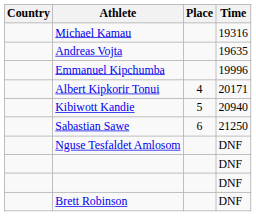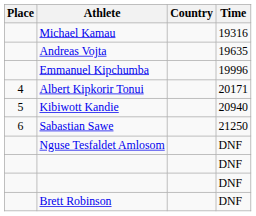 <table class="wikitable">
 <tr>
+<th>Place</th>
+<th>Athlete</th>
 <th>Country</th>
-<th>Athlete</th>
-<th>Place</th>
 <th>Time</th>
 </tr>
 <tr>
+<td align=center></td>
+<td><a href='#'>Michael Kamau</a></td>
 <td></td>
-<td><a href='#'>Michael Kamau</a></td>
-<td align=center></td>
 <td>19316</td>
 </tr>
 <tr>
+<td align=center></td>
+<td><a href='#'>Andreas Vojta</a></td>
 <td></td>
-<td><a href='#'>Andreas Vojta</a></td>
-<td align=center></td>
 <td>19635</td>
 </tr>
 <tr>
+<td align=center></td>
+<td><a href='#'>Emmanuel Kipchumba</a></td>
 <td></td>
-<td><a href='#'>Emmanuel Kipchumba</a></td>
-<td align=center></td>
 <td>19996</td>
 </tr>
 <tr>
+<td align=center>4</td>
+<td><a href='#'>Albert Kipkorir Tonui</a></td>
 <td></td>
-<td><a href='#'>Albert Kipkorir Tonui</a></td>
-<td align=center>4</td>
 <td>20171</td>
 </tr>
 <tr>
+<td align=center>5</td>
+<td><a href='#'>Kibiwott Kandie</a></td>
 <td></td>
-<td><a href='#'>Kibiwott Kandie</a></td>
-<td align=center>5</td>
 <td>20940</td>
 </tr>
 <tr>
+<td align=center>6</td>
+<td><a href='#'>Sabastian Sawe</a></td>
 <td></td>
-<td><a href='#'>Sabastian Sawe</a></td>
-<td align=center>6</td>
 <td>21250</td>
 </tr>
 <tr>
+<td align=center></td>
+<td><a href='#'>Nguse Tesfaldet Amlosom</a></td>
 <td></td>
-<td><a href='#'>Nguse Tesfaldet Amlosom</a></td>
-<td align=center></td>
 <td>DNF</td>
 </tr>
 <tr>
+<td align=center></td>
 <td></td>
 <td></td>
-<td align=center></td>
 <td>DNF</td>
 </tr>
 <tr>
+<td align=center></td>
 <td></td>
 <td></td>
-<td align=center></td>
 <td>DNF</td>
 </tr>
 <tr>
+<td align=center></td>
+<td><a href='#'>Brett Robinson</a></td>
 <td></td>
-<td><a href='#'>Brett Robinson</a></td>
-<td align=center></td>
 <td>DNF</td>
 </tr>
 </table>
